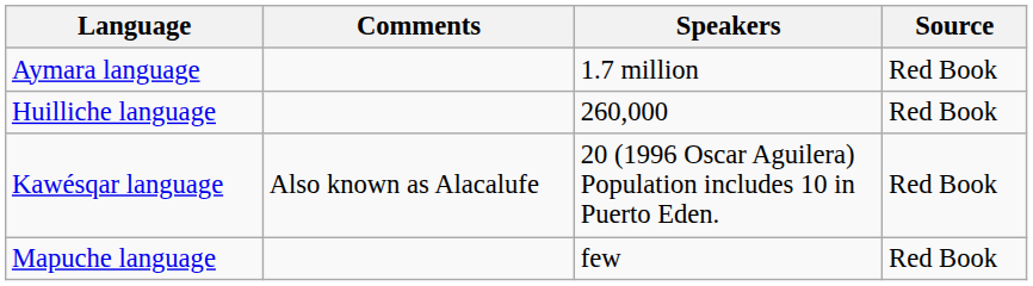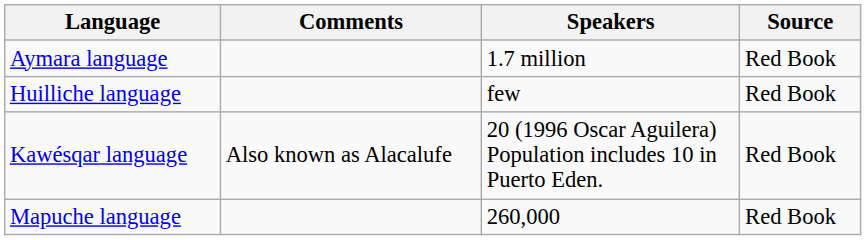 <table class="wikitable">
 <tr>
 <th width=200pt>Language</th>
 <th width=250pt>Comments</th>
 <th width=250pt>Speakers</th>
 <th width=100pt>Source</th>
 </tr>
 <tr>
 <td><a href='#'>Aymara language</a></td>
 <td></td>
 <td>1.7 million</td>
 <td>Red Book</td>
 </tr>
 <tr>
 <td><a href='#'>Huilliche language</a></td>
 <td></td>
-<td>260,000</td>
+<td>few</td>
 <td>Red Book</td>
 </tr>
 <tr>
 <td><a href='#'>Kawésqar language</a></td>
 <td>Also known as Alacalufe</td>
 <td>20 (1996 Oscar Aguilera)<br>Population includes 10 in Puerto Eden.</td>
 <td>Red Book</td>
 </tr>
 <tr>
 <td><a href='#'>Mapuche language</a></td>
 <td></td>
-<td>few</td>
+<td>260,000</td>
 <td>Red Book</td>
 </tr>
 </table>
